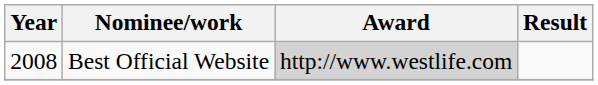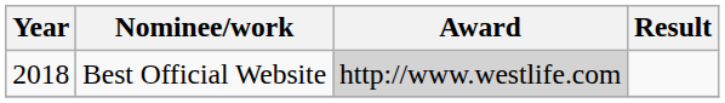 <table class="wikitable">
 <tr>
 <th>Year</th>
 <th>Nominee/work</th>
 <th>Award</th>
 <th>Result</th>
 </tr>
 <tr>
-<td>2008</td>
+<td>2018</td>
 <td>Best Official Website</td>
 <td style="background: lightgrey;">http://www.westlife.com</td>
 <td></td>
 </tr>
 <tr>
 </tr>
 </table>
